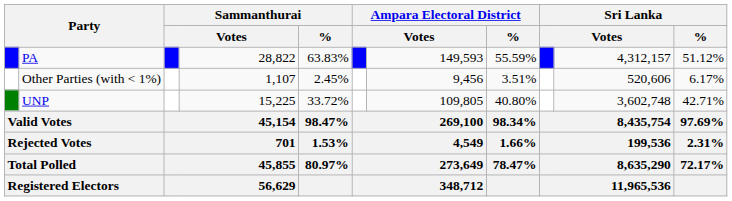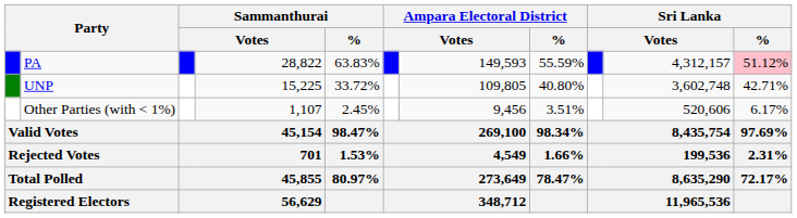 <table class="wikitable">
 <tr>
 <th colspan="2" width="144px"rowspan="2">Party</th>
 <th colspan="3" width="216px">Sammanthurai</th>
 <th colspan="3" width="216px"><a href='#'>Ampara Electoral District</a></th>
 <th colspan="3" width="216px">Sri Lanka</th>
 </tr>
 <tr>
 <th colspan="2" width="144px">Votes</th>
 <th>%</th>
 <th colspan="2" width="144px">Votes</th>
 <th>%</th>
 <th colspan="2" width="144px">Votes</th>
 <th>%</th>
 </tr>
 <tr>
 <td style="background-color:blue;" width="10px"></td>
 <td style="text-align:left;"><a href='#'>PA</a></td>
 <td style="background-color:blue;" width="10px"></td>
 <td style="text-align:right;">28,822</td>
 <td style="text-align:right;">63.83%</td>
 <td style="background-color:blue;" width="10px"></td>
 <td style="text-align:right;">149,593</td>
 <td style="text-align:right;">55.59%</td>
 <td style="background-color:blue;" width="10px"></td>
 <td style="text-align:right;">4,312,157</td>
-<td style="text-align:right;">51.12%</td>
+<td style="background: pink; text-align:right;">51.12%</td>
+</tr>
+<tr>
+<td style="background-color:green;" width="10px"></td>
+<td style="text-align:left;"><a href='#'>UNP</a></td>
+<td style="background-color:white;" width="10px"></td>
+<td style="text-align:right;">15,225</td>
+<td style="text-align:right;">33.72%</td>
+<td style="background-color:white;" width="10px"></td>
+<td style="text-align:right;">109,805</td>
+<td style="text-align:right;">40.80%</td>
+<td style="background-color:white;" width="10px"></td>
+<td style="text-align:right;">3,602,748</td>
+<td style="text-align:right;">42.71%</td>
 </tr>
 <tr>
 <td style="background-color:white;" width="10px"></td>
 <td style="text-align:left;">Other Parties (with < 1%)</td>
 <td style="background-color:white;" width="10px"></td>
 <td style="text-align:right;">1,107</td>
 <td style="text-align:right;">2.45%</td>
 <td style="background-color:white;" width="10px"></td>
 <td style="text-align:right;">9,456</td>
 <td style="text-align:right;">3.51%</td>
 <td style="background-color:white;" width="10px"></td>
 <td style="text-align:right;">520,606</td>
 <td style="text-align:right;">6.17%</td>
-</tr>
-<tr>
-<td style="background-color:green;" width="10px"></td>
-<td style="text-align:left;"><a href='#'>UNP</a></td>
-<td style="background-color:white;" width="10px"></td>
-<td style="text-align:right;">15,225</td>
-<td style="text-align:right;">33.72%</td>
-<td style="background-color:white;" width="10px"></td>
-<td style="text-align:right;">109,805</td>
-<td style="text-align:right;">40.80%</td>
-<td style="background-color:white;" width="10px"></td>
-<td style="text-align:right;">3,602,748</td>
-<td style="text-align:right;">42.71%</td>
 </tr>
 <tr>
 <th colspan="2" width="144px"style="text-align:left;">Valid Votes</th>
 <th style="text-align:right;"colspan="2" width="144px">45,154</th>
 <th style="text-align:right;">98.47%</th>
 <th style="text-align:right;"colspan="2" width="144px">269,100</th>
 <th style="text-align:right;">98.34%</th>
 <th style="text-align:right;"colspan="2" width="144px">8,435,754</th>
 <th style="text-align:right;">97.69%</th>
 </tr>
 <tr>
 <th colspan="2" width="144px"style="text-align:left;">Rejected Votes</th>
 <th style="text-align:right;"colspan="2" width="144px">701</th>
 <th style="text-align:right;">1.53%</th>
 <th style="text-align:right;"colspan="2" width="144px">4,549</th>
 <th style="text-align:right;">1.66%</th>
 <th style="text-align:right;"colspan="2" width="144px">199,536</th>
 <th style="text-align:right;">2.31%</th>
 </tr>
 <tr>
 <th colspan="2" width="144px"style="text-align:left;">Total Polled</th>
 <th style="text-align:right;"colspan="2" width="144px">45,855</th>
 <th style="text-align:right;">80.97%</th>
 <th style="text-align:right;"colspan="2" width="144px">273,649</th>
 <th style="text-align:right;">78.47%</th>
 <th style="text-align:right;"colspan="2" width="144px">8,635,290</th>
 <th style="text-align:right;">72.17%</th>
 </tr>
 <tr>
 <th colspan="2" width="144px"style="text-align:left;">Registered Electors</th>
 <th style="text-align:right;"colspan="2" width="144px">56,629</th>
 <th></th>
 <th style="text-align:right;"colspan="2" width="144px">348,712</th>
 <th></th>
 <th style="text-align:right;"colspan="2" width="144px">11,965,536</th>
 <th></th>
 </tr>
 </table>
